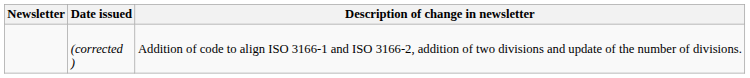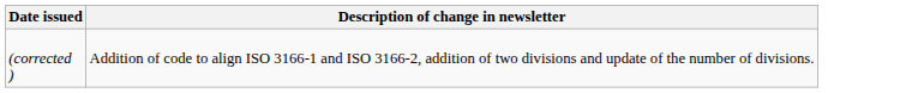 <table class="wikitable">
 <tr>
-<th>Newsletter</th>
 <th>Date issued</th>
 <th>Description of change in newsletter</th>
 </tr>
 <tr>
-<td id="II-3"></td>
 <td><br> <em>(corrected<br> )</em></td>
 <td>Addition of code to align ISO 3166-1 and ISO 3166-2, addition of two divisions and update of the number of divisions.</td>
 </tr>
 </table>
